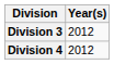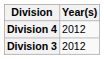 <table class="wikitable" style="font-size:85%">
 <tr>
 <th scope="col">Division</th>
 <th scope="col">Year(s)</th>
 </tr>
 <tr>
+<th scope="row">Division 4</th>
+<td>2012</td>
+</tr>
+<tr>
 <th scope="row">Division 3</th>
 <td>2012</td>
 </tr>
-<tr>
-<th scope="row">Division 4</th>
-<td>2012</td>
-</tr>
 </table>
